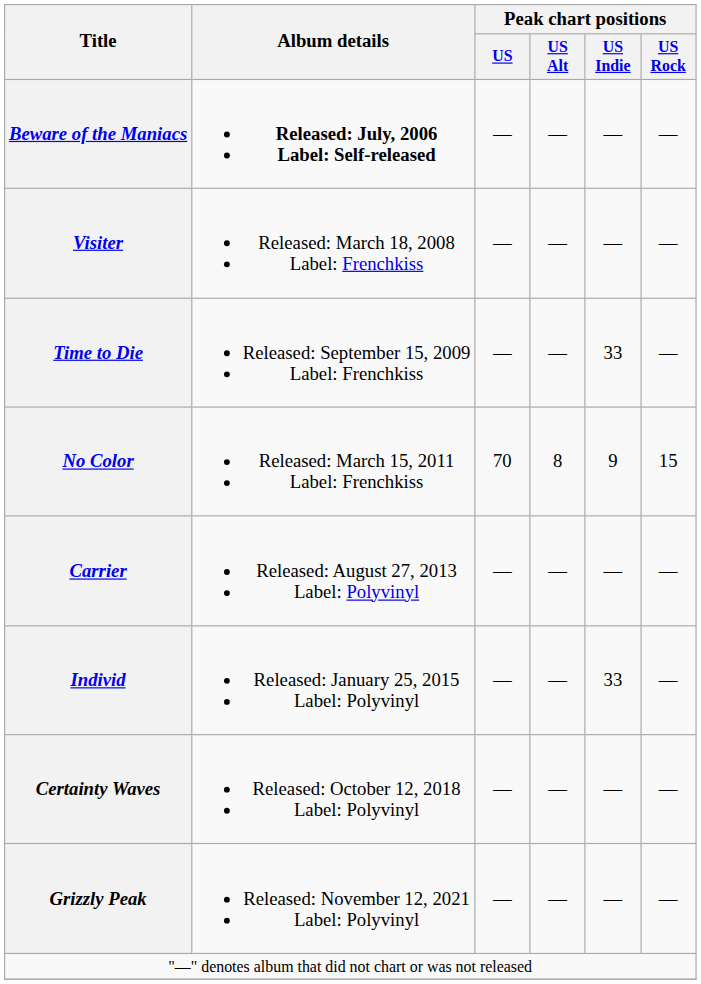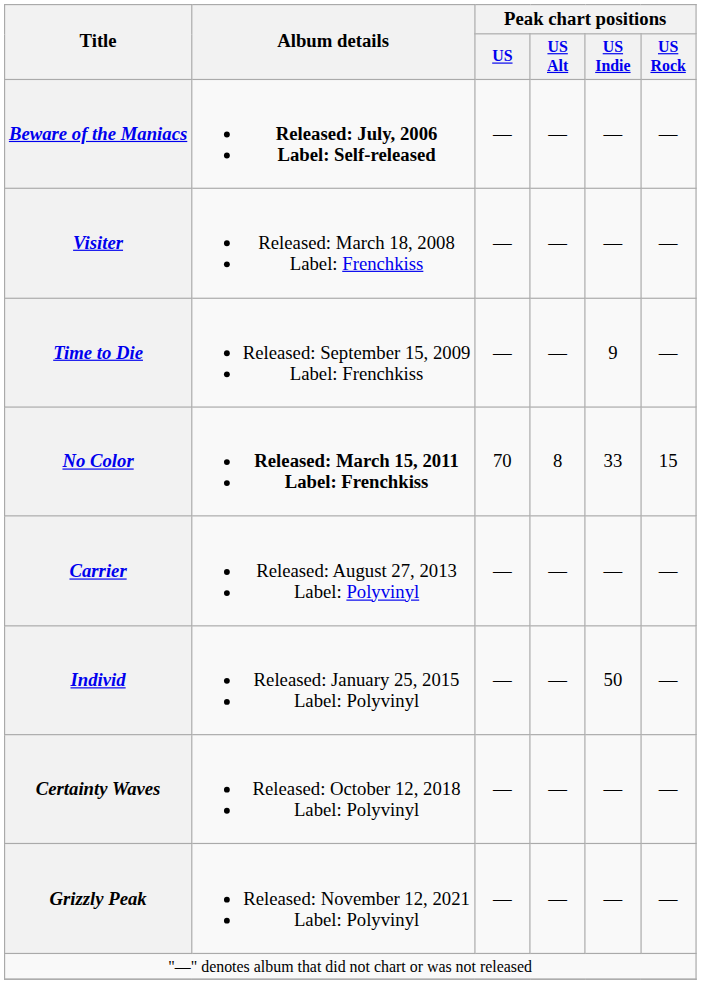 <table class="wikitable plainrowheaders" style="text-align:center;">
 <tr>
 <th scope="col" rowspan="2">Title</th>
 <th scope="col" rowspan="2">Album details</th>
 <th scope="col" colspan="4">Peak chart positions</th>
 </tr>
 <tr>
 <th scope="col" style="width:3em;font-size:85%;"><a href='#'>US</a><br></th>
 <th scope="col" style="width:3em;font-size:85%;"><a href='#'>US<br>Alt</a><br></th>
 <th scope="col" style="width:3em;font-size:85%;"><a href='#'>US<br>Indie</a><br></th>
 <th scope="col" style="width:3em;font-size:85%;"><a href='#'>US<br>Rock</a><br></th>
 </tr>
 <tr>
 <th scope="row"><em><a href='#'>Beware of the Maniacs</a></em></th>
 <td><strong><br><ul><li>Released: July, 2006</li><li>Label: Self-released</li></ul></strong></td>
 <td>—</td>
 <td>—</td>
 <td>—</td>
 <td>—</td>
 </tr>
 <tr>
 <th scope="row"><em><a href='#'>Visiter</a></em></th>
 <td><br><ul><li>Released: March 18, 2008</li><li>Label: <a href='#'>Frenchkiss</a></li></ul></td>
 <td>—</td>
 <td>—</td>
 <td>—</td>
 <td>—</td>
 </tr>
 <tr>
 <th scope="row"><em><a href='#'>Time to Die</a></em></th>
 <td><br><ul><li>Released: September 15, 2009</li><li>Label: Frenchkiss</li></ul></td>
 <td>—</td>
 <td>—</td>
-<td>33</td>
+<td>9</td>
 <td>—</td>
 </tr>
 <tr>
 <th scope="row"><em><a href='#'>No Color</a></em></th>
-<td><br><ul><li>Released: March 15, 2011</li><li>Label: Frenchkiss</li></ul></td>
+<td><strong><br><ul><li>Released: March 15, 2011</li><li>Label: Frenchkiss</li></ul></strong></td>
 <td>70</td>
 <td>8</td>
-<td>9</td>
+<td>33</td>
 <td>15</td>
 </tr>
 <tr>
 <th scope="row"><em><a href='#'>Carrier</a></em></th>
 <td><br><ul><li>Released: August 27, 2013</li><li>Label: <a href='#'>Polyvinyl</a></li></ul></td>
 <td>—</td>
 <td>—</td>
 <td>—</td>
 <td>—</td>
 </tr>
 <tr>
 <th scope="row"><em><a href='#'>Individ</a></em></th>
 <td><br><ul><li>Released: 	January 25, 2015</li><li>Label: Polyvinyl</li></ul></td>
 <td>—</td>
 <td>—</td>
-<td>33</td>
+<td>50</td>
 <td>—</td>
 </tr>
 <tr>
 <th scope="row"><em>Certainty Waves</em></th>
 <td><br><ul><li>Released: October 12, 2018</li><li>Label: Polyvinyl</li></ul></td>
 <td>—</td>
 <td>—</td>
 <td>—</td>
 <td>—</td>
 </tr>
 <tr>
 <th scope="row"><em>Grizzly Peak</em></th>
 <td><br><ul><li>Released: November 12, 2021</li><li>Label: Polyvinyl</li></ul></td>
 <td>—</td>
 <td>—</td>
 <td>—</td>
 <td>—</td>
 </tr>
 <tr>
 <td colspan="7" style="text-align:center; font-size:85%;">"—" denotes album that did not chart or was not released</td>
 </tr>
 <tr>
 </tr>
 </table>
